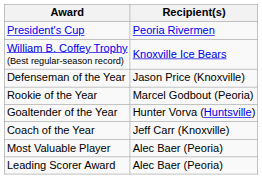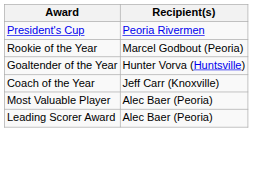 <table class="wikitable">
 <tr>
 <th>Award</th>
 <th>Recipient(s)</th>
 </tr>
 <tr>
 <td><a href='#'>President's Cup</a></td>
 <td><a href='#'>Peoria Rivermen</a></td>
-</tr>
-<tr>
-<td><a href='#'>William B. Coffey Trophy</a><br><small>(Best regular-season record)</small></td>
-<td><a href='#'>Knoxville Ice Bears</a></td>
-</tr>
-<tr>
-<td>Defenseman of the Year</td>
-<td>Jason Price (Knoxville)</td>
 </tr>
 <tr>
 <td>Rookie of the Year</td>
 <td>Marcel Godbout (Peoria)</td>
 </tr>
 <tr>
 <td>Goaltender of the Year</td>
 <td>Hunter Vorva (<a href='#'>Huntsville</a>)</td>
 </tr>
 <tr>
 <td>Coach of the Year</td>
 <td>Jeff Carr (Knoxville)</td>
 </tr>
 <tr>
 <td>Most Valuable Player</td>
 <td>Alec Baer (Peoria)</td>
 </tr>
 <tr>
 <td>Leading Scorer Award</td>
 <td>Alec Baer (Peoria)</td>
 </tr>
 </table>
